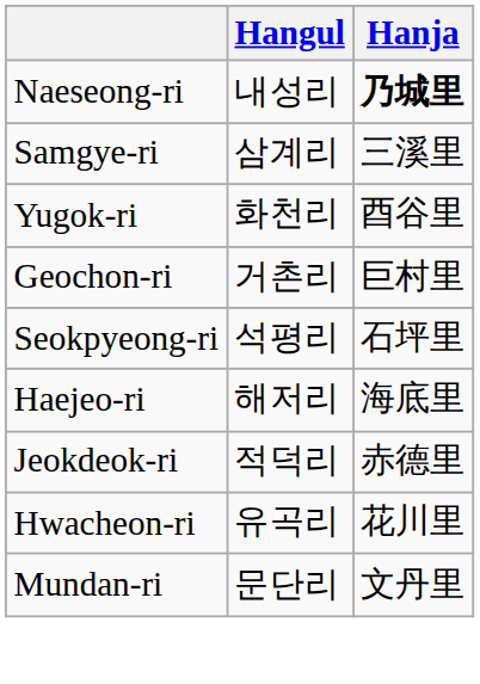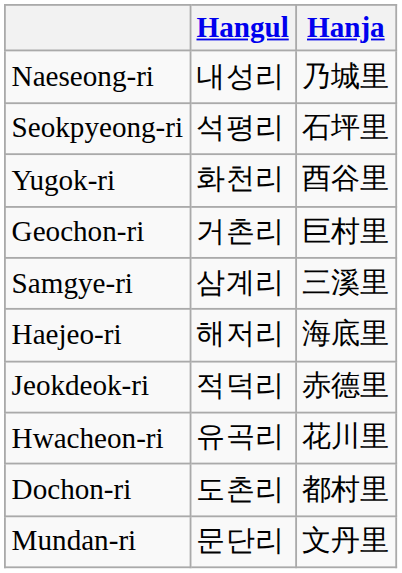 <table class="wikitable">
 <tr>
 <th></th>
 <th><a href='#'>Hangul</a></th>
 <th><a href='#'>Hanja</a></th>
 </tr>
 <tr>
 <td>Naeseong-ri</td>
 <td>내성리</td>
-<td><strong>乃城里</strong></td>
+<td>乃城里</td>
 </tr>
 <tr>
-<td>Samgye-ri</td>
-<td>삼계리</td>
-<td>三溪里</td>
+<td>Seokpyeong-ri</td>
+<td>석평리</td>
+<td>石坪里</td>
 </tr>
 <tr>
 <td>Yugok-ri</td>
 <td>화천리</td>
 <td>酉谷里</td>
 </tr>
 <tr>
 <td>Geochon-ri</td>
 <td>거촌리</td>
 <td>巨村里</td>
 </tr>
 <tr>
-<td>Seokpyeong-ri</td>
-<td>석평리</td>
-<td>石坪里</td>
+<td>Samgye-ri</td>
+<td>삼계리</td>
+<td>三溪里</td>
 </tr>
 <tr>
 <td>Haejeo-ri</td>
 <td>해저리</td>
 <td>海底里</td>
 </tr>
 <tr>
 <td>Jeokdeok-ri</td>
 <td>적덕리</td>
 <td>赤德里</td>
 </tr>
 <tr>
 <td>Hwacheon-ri</td>
 <td>유곡리</td>
 <td>花川里</td>
 </tr>
 <tr>
+<td>Dochon-ri</td>
+<td>도촌리</td>
+<td>都村里</td>
+</tr>
+<tr>
 <td>Mundan-ri</td>
 <td>문단리</td>
 <td>文丹里</td>
 </tr>
 </table>
